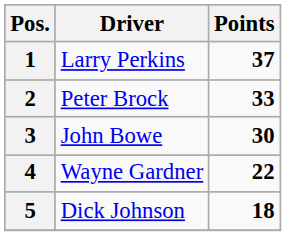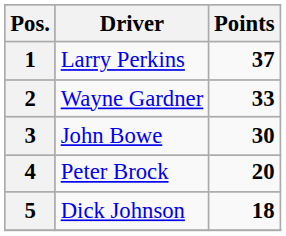 <table class="wikitable" style="font-size: 85%;">
 <tr>
 <th>Pos.</th>
 <th>Driver</th>
 <th>Points</th>
 </tr>
 <tr>
 <th>1</th>
 <td> <a href='#'>Larry Perkins</a></td>
 <td align="right"><strong>37</strong></td>
 </tr>
 <tr>
 <th>2</th>
-<td> <a href='#'>Peter Brock</a></td>
+<td> <a href='#'>Wayne Gardner</a></td>
 <td align="right"><strong>33</strong></td>
 </tr>
 <tr>
 <th>3</th>
 <td> <a href='#'>John Bowe</a></td>
 <td align="right"><strong>30</strong></td>
 </tr>
 <tr>
 <th>4</th>
-<td> <a href='#'>Wayne Gardner</a></td>
-<td align="right"><strong>22</strong></td>
+<td> <a href='#'>Peter Brock</a></td>
+<td align="right"><strong>20</strong></td>
 </tr>
 <tr>
 <th>5</th>
 <td> <a href='#'>Dick Johnson</a></td>
 <td align="right"><strong>18</strong></td>
 </tr>
 <tr>
 </tr>
 </table>
